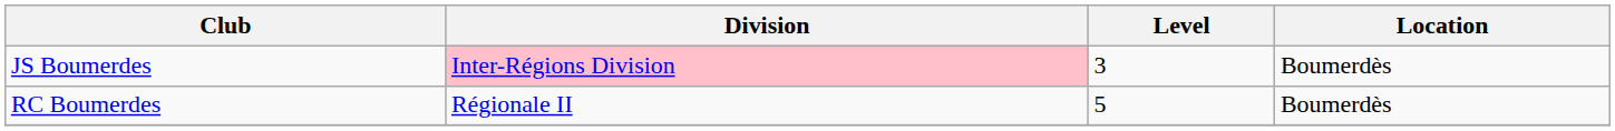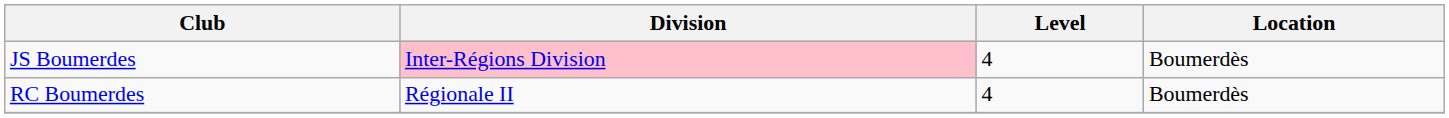 <table class="wikitable sortable" width=75% style="font-size:90%">
 <tr>
 <th>Club</th>
 <th>Division</th>
 <th>Level</th>
 <th>Location</th>
 </tr>
 <tr>
 <td><a href='#'>JS Boumerdes</a></td>
 <td style="background: pink;"><a href='#'>Inter-Régions Division</a></td>
-<td>3</td>
+<td>4</td>
 <td>Boumerdès</td>
 </tr>
 <tr>
 <td><a href='#'>RC Boumerdes</a></td>
 <td><a href='#'>Régionale II</a></td>
-<td>5</td>
+<td>4</td>
 <td>Boumerdès</td>
 </tr>
 <tr>
 </tr>
 </table>
